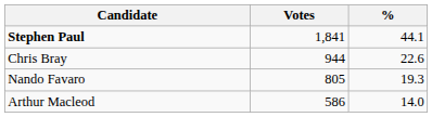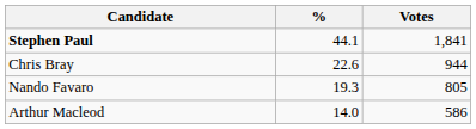 <table style="width:500px;" class="wikitable">
 <tr>
 <th align="center">Candidate</th>
+<th align="center">%</th>
 <th align="center">Votes</th>
-<th align="center">%</th>
 </tr>
 <tr>
 <td align="left"><strong>Stephen Paul</strong></td>
+<td align="right">44.1</td>
 <td align="right">1,841</td>
-<td align="right">44.1</td>
 </tr>
 <tr>
 <td align="left">Chris Bray</td>
+<td align="right">22.6</td>
 <td align="right">944</td>
-<td align="right">22.6</td>
 </tr>
 <tr>
 <td align="left">Nando Favaro</td>
+<td align="right">19.3</td>
 <td align="right">805</td>
-<td align="right">19.3</td>
 </tr>
 <tr>
 <td align="left">Arthur Macleod</td>
+<td align="right">14.0</td>
 <td align="right">586</td>
-<td align="right">14.0</td>
 </tr>
 </table>
